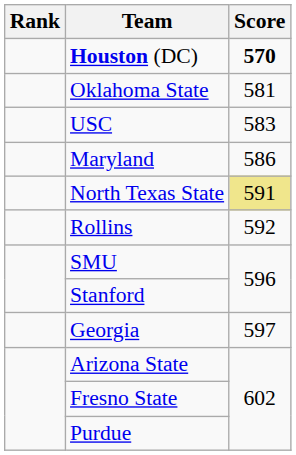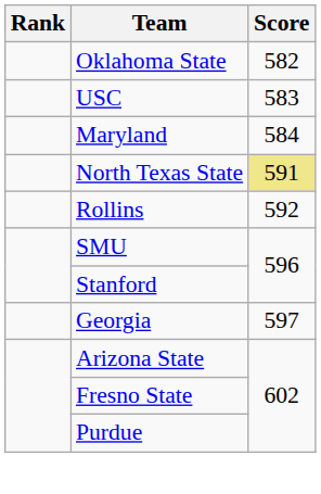 <table class="wikitable sortable" style="text-align:center">
 <tr>
 <th dat-sort-type=number>Rank</th>
 <th>Team</th>
 <th>Score</th>
 </tr>
 <tr>
 <td></td>
-<td align=left><strong><a href='#'>Houston</a></strong> (DC)</td>
-<td><strong>570</strong></td>
-</tr>
-<tr>
-<td></td>
 <td align=left><a href='#'>Oklahoma State</a></td>
-<td>581</td>
+<td>582</td>
 </tr>
 <tr>
 <td></td>
 <td align=left><a href='#'>USC</a></td>
 <td>583</td>
 </tr>
 <tr>
 <td></td>
 <td align=left><a href='#'>Maryland</a></td>
-<td>586</td>
+<td>584</td>
 </tr>
 <tr>
 <td></td>
 <td align=left><a href='#'>North Texas State</a></td>
 <td style="background: khaki;">591</td>
 </tr>
 <tr>
 <td></td>
 <td align=left><a href='#'>Rollins</a></td>
 <td>592</td>
 </tr>
 <tr>
 <td rowspan=2></td>
 <td align=left><a href='#'>SMU</a></td>
 <td rowspan=2>596</td>
 </tr>
 <tr>
 <td align=left><a href='#'>Stanford</a></td>
 </tr>
 <tr>
 <td></td>
 <td align=left><a href='#'>Georgia</a></td>
 <td>597</td>
 </tr>
 <tr>
 <td rowspan=3></td>
 <td align=left><a href='#'>Arizona State</a></td>
 <td rowspan=3>602</td>
 </tr>
 <tr>
 <td align=left><a href='#'>Fresno State</a></td>
 </tr>
 <tr>
 <td align=left><a href='#'>Purdue</a></td>
 </tr>
 </table>
